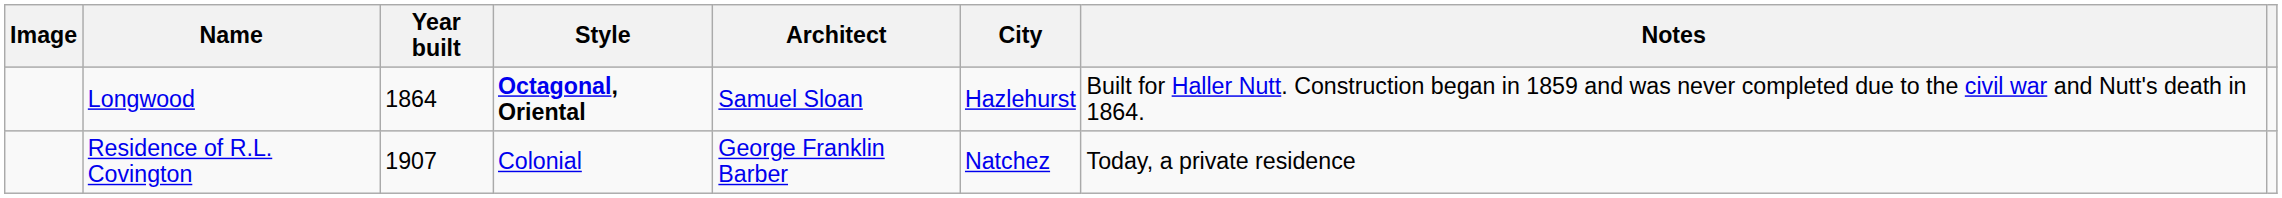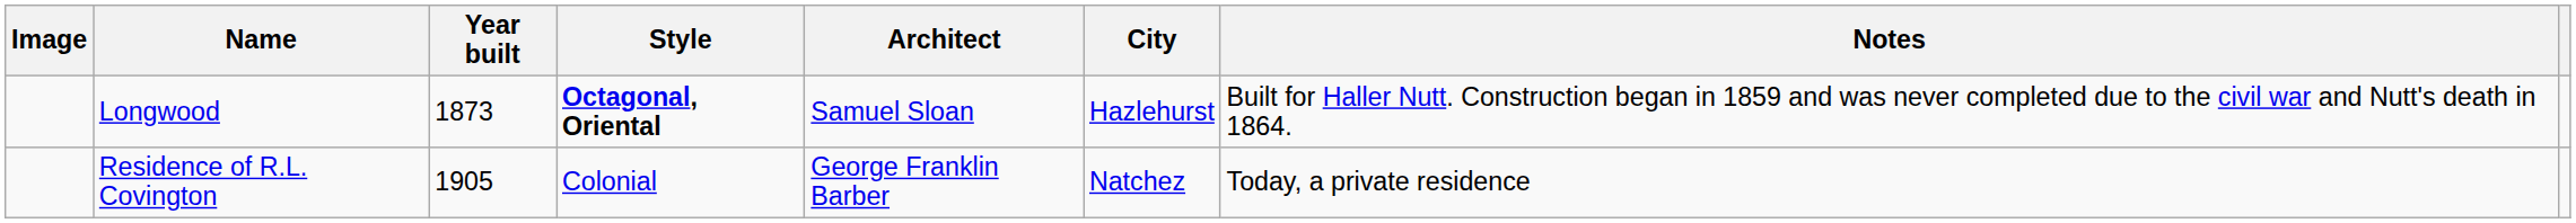 <table class="wikitable">
 <tr>
 <th>Image</th>
 <th>Name</th>
 <th>Year built</th>
 <th>Style</th>
 <th>Architect</th>
 <th>City</th>
 <th>Notes</th>
 <th></th>
 </tr>
 <tr>
 <td></td>
 <td><a href='#'>Longwood</a></td>
-<td>1864</td>
+<td>1873</td>
 <td><strong><a href='#'>Octagonal</a>, Oriental</strong></td>
 <td><a href='#'>Samuel Sloan</a></td>
 <td><a href='#'>Hazlehurst</a></td>
 <td>Built for <a href='#'>Haller Nutt</a>. Construction began in 1859 and was never completed due to the <a href='#'>civil war</a> and Nutt's death in 1864.</td>
 <td></td>
 </tr>
 <tr>
 <td></td>
 <td><a href='#'>Residence of R.L. Covington</a></td>
-<td>1907</td>
+<td>1905</td>
 <td><a href='#'>Colonial</a></td>
 <td><a href='#'>George Franklin Barber</a></td>
 <td><a href='#'>Natchez</a></td>
 <td>Today, a private residence</td>
 <td></td>
 </tr>
 </table>
